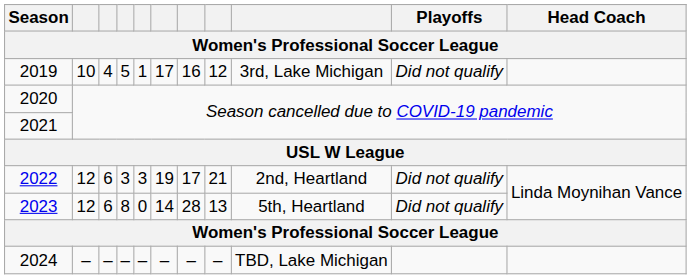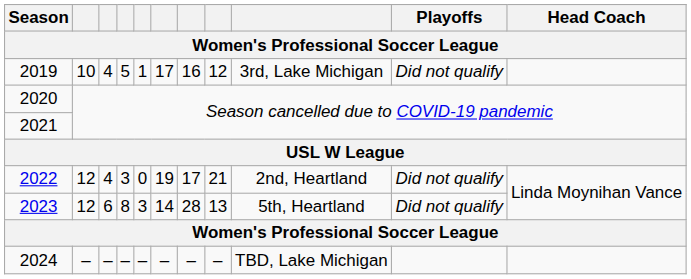 <table class="wikitable" style="text-align: center">
 <tr>
 <th>Season</th>
 <th></th>
 <th></th>
 <th></th>
 <th></th>
 <th></th>
 <th></th>
 <th></th>
 <th></th>
 <th>Playoffs</th>
 <th>Head Coach</th>
 </tr>
 <tr>
 <th colspan="11">Women's Professional Soccer League</th>
 </tr>
 <tr>
 <td>2019</td>
 <td>10</td>
 <td>4</td>
 <td>5</td>
 <td>1</td>
 <td>17</td>
 <td>16</td>
 <td>12</td>
 <td>3rd, Lake Michigan</td>
 <td><em>Did not qualify</em></td>
 <td></td>
 </tr>
 <tr>
 <td>2020</td>
 <td colspan="10" rowspan="2"><em>Season cancelled due to <a href='#'>COVID-19 pandemic</a></em></td>
 </tr>
 <tr>
 <td>2021</td>
 </tr>
 <tr>
 <th colspan="11">USL W League</th>
 </tr>
 <tr>
 <td><a href='#'>2022</a></td>
 <td>12</td>
-<td>6</td>
+<td>4</td>
 <td>3</td>
-<td>3</td>
+<td>0</td>
 <td>19</td>
 <td>17</td>
 <td>21</td>
 <td>2nd, Heartland</td>
 <td><em>Did not qualify</em></td>
 <td rowspan="2"> Linda Moynihan Vance</td>
 </tr>
 <tr>
 <td><a href='#'>2023</a></td>
 <td>12</td>
 <td>6</td>
 <td>8</td>
-<td>0</td>
+<td>3</td>
 <td>14</td>
 <td>28</td>
 <td>13</td>
 <td>5th, Heartland</td>
 <td><em>Did not qualify</em></td>
 </tr>
 <tr>
 <th colspan="11">Women's Professional Soccer League</th>
 </tr>
 <tr>
 <td>2024</td>
 <td>–</td>
 <td>–</td>
 <td>–</td>
 <td>–</td>
 <td>–</td>
 <td>–</td>
 <td>–</td>
 <td>TBD, Lake Michigan</td>
 <td></td>
 <td></td>
 </tr>
 </table>
